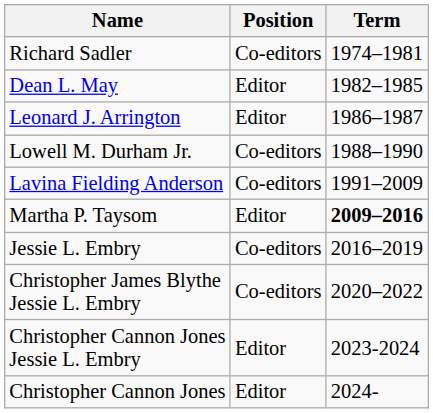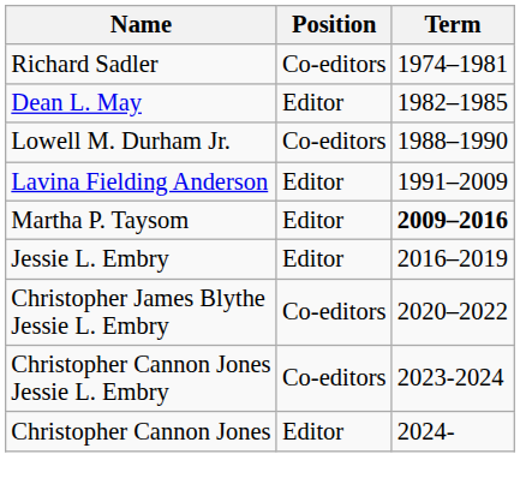 <table class="wikitable">
 <tr>
 <th>Name</th>
 <th>Position</th>
 <th>Term</th>
 </tr>
 <tr>
 <td>Richard Sadler</td>
 <td>Co-editors</td>
 <td>1974–1981</td>
 </tr>
 <tr>
 <td><a href='#'>Dean L. May</a></td>
 <td>Editor</td>
 <td>1982–1985</td>
 </tr>
 <tr>
-<td><a href='#'>Leonard J. Arrington</a></td>
-<td>Editor</td>
-<td>1986–1987</td>
-</tr>
-<tr>
 <td>Lowell M. Durham Jr.</td>
 <td>Co-editors</td>
 <td>1988–1990</td>
 </tr>
 <tr>
 <td><a href='#'>Lavina Fielding Anderson</a></td>
-<td>Co-editors</td>
+<td>Editor</td>
 <td>1991–2009</td>
 </tr>
 <tr>
 <td>Martha P. Taysom</td>
 <td>Editor</td>
 <td><strong>2009–2016</strong></td>
 </tr>
 <tr>
 <td>Jessie L. Embry</td>
-<td>Co-editors</td>
+<td>Editor</td>
 <td>2016–2019</td>
 </tr>
 <tr>
 <td>Christopher James Blythe<br>Jessie L. Embry</td>
 <td>Co-editors</td>
 <td>2020–2022</td>
 </tr>
 <tr>
 <td>Christopher Cannon Jones<br>Jessie L. Embry</td>
-<td>Editor</td>
+<td>Co-editors</td>
 <td>2023-2024</td>
 </tr>
 <tr>
 <td>Christopher Cannon Jones</td>
 <td>Editor</td>
 <td>2024-</td>
 </tr>
 </table>
